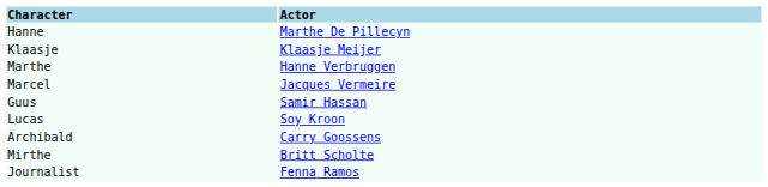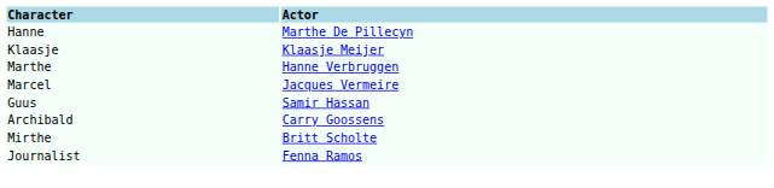 <table width="65%" height="100px" style="background:mintcream" border="0">
 <tr>
 <td style="background:lightblue"><strong>Character</strong></td>
 <td style="background:lightblue"><strong>Actor</strong></td>
 </tr>
 <tr>
 <td>Hanne</td>
 <td><a href='#'>Marthe De Pillecyn</a></td>
 </tr>
 <tr>
 <td>Klaasje</td>
 <td><a href='#'>Klaasje Meijer</a></td>
 </tr>
 <tr>
 <td>Marthe</td>
 <td><a href='#'>Hanne Verbruggen</a></td>
 </tr>
 <tr>
 <td>Marcel</td>
 <td><a href='#'>Jacques Vermeire</a></td>
 </tr>
 <tr>
 <td>Guus</td>
 <td><a href='#'>Samir Hassan</a></td>
 </tr>
 <tr>
-<td>Lucas</td>
-<td><a href='#'>Soy Kroon</a></td>
-</tr>
-<tr>
 <td>Archibald</td>
 <td><a href='#'>Carry Goossens</a></td>
 </tr>
 <tr>
 <td>Mirthe</td>
 <td><a href='#'>Britt Scholte</a></td>
 </tr>
 <tr>
 <td>Journalist</td>
 <td><a href='#'>Fenna Ramos</a></td>
 </tr>
 </table>
